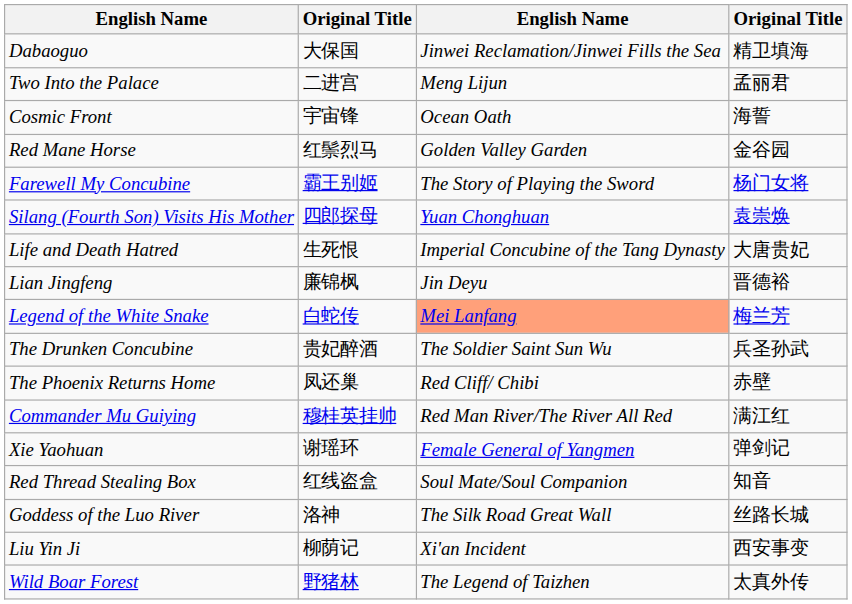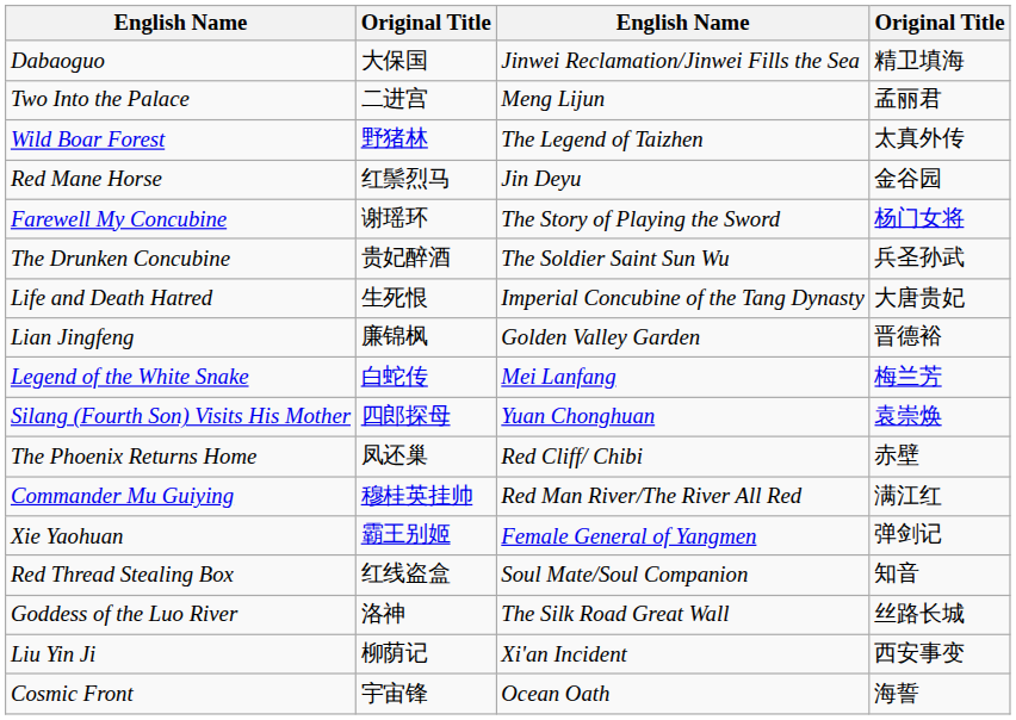 <table class="wikitable">
 <tr>
 <th>English Name</th>
 <th>Original Title</th>
 <th>English Name</th>
 <th>Original Title</th>
 </tr>
 <tr>
 <td><em>Dabaoguo</em></td>
 <td>大保国</td>
 <td><em>Jinwei Reclamation/Jinwei Fills the Sea</em></td>
 <td>精卫填海</td>
 </tr>
 <tr>
 <td><em>Two Into the Palace</em></td>
 <td>二进宫</td>
 <td><em>Meng Lijun</em></td>
 <td>孟丽君</td>
 </tr>
 <tr>
-<td><em>Cosmic Front</em></td>
-<td>宇宙锋</td>
-<td><em>Ocean Oath</em></td>
-<td>海誓</td>
+<td><em><a href='#'>Wild Boar Forest</a></em></td>
+<td><a href='#'>野猪林</a></td>
+<td><em>The Legend of Taizhen</em></td>
+<td>太真外传</td>
 </tr>
 <tr>
 <td><em>Red Mane Horse</em></td>
 <td>红鬃烈马</td>
-<td><em>Golden Valley Garden</em></td>
+<td><em>Jin Deyu</em></td>
 <td>金谷园</td>
 </tr>
 <tr>
 <td><em><a href='#'>Farewell My Concubine</a></em></td>
-<td><a href='#'>霸王别姬</a></td>
+<td>谢瑶环</td>
 <td><em>The Story of Playing the Sword</em></td>
 <td><a href='#'>杨门女将</a></td>
 </tr>
 <tr>
-<td><em><a href='#'>Silang (Fourth Son) Visits His Mother</a></em></td>
-<td><a href='#'>四郎探母</a></td>
-<td><em><a href='#'>Yuan Chonghuan</a></em></td>
-<td><a href='#'>袁崇焕</a></td>
+<td><em>The Drunken Concubine</em></td>
+<td>贵妃醉酒</td>
+<td><em>The Soldier Saint Sun Wu</em></td>
+<td>兵圣孙武</td>
 </tr>
 <tr>
 <td><em>Life and Death Hatred</em></td>
 <td>生死恨</td>
 <td><em>Imperial Concubine of the Tang Dynasty</em></td>
 <td>大唐贵妃</td>
 </tr>
 <tr>
 <td><em>Lian Jingfeng</em></td>
 <td>廉锦枫</td>
-<td><em>Jin Deyu</em></td>
+<td><em>Golden Valley Garden</em></td>
 <td>晋德裕</td>
 </tr>
 <tr>
 <td><em><a href='#'>Legend of the White Snake</a></em></td>
 <td><a href='#'>白蛇传</a></td>
-<td style="background: lightsalmon;"><em><a href='#'>Mei Lanfang</a></em></td>
+<td><em><a href='#'>Mei Lanfang</a></em></td>
 <td><a href='#'>梅兰芳</a></td>
 </tr>
 <tr>
-<td><em>The Drunken Concubine</em></td>
-<td>贵妃醉酒</td>
-<td><em>The Soldier Saint Sun Wu</em></td>
-<td>兵圣孙武</td>
+<td><em><a href='#'>Silang (Fourth Son) Visits His Mother</a></em></td>
+<td><a href='#'>四郎探母</a></td>
+<td><em><a href='#'>Yuan Chonghuan</a></em></td>
+<td><a href='#'>袁崇焕</a></td>
 </tr>
 <tr>
 <td><em>The Phoenix Returns Home</em></td>
 <td>凤还巢</td>
 <td><em>Red Cliff/ Chibi</em></td>
 <td>赤壁</td>
 </tr>
 <tr>
 <td><em><a href='#'>Commander Mu Guiying</a></em></td>
 <td><a href='#'>穆桂英挂帅</a></td>
 <td><em>Red Man River/The River All Red</em></td>
 <td>满江红</td>
 </tr>
 <tr>
 <td><em>Xie Yaohuan</em></td>
-<td>谢瑶环</td>
+<td><a href='#'>霸王别姬</a></td>
 <td><em><a href='#'>Female General of Yangmen</a></em></td>
 <td>弹剑记</td>
 </tr>
 <tr>
 <td><em>Red Thread Stealing Box</em></td>
 <td>红线盗盒</td>
 <td><em>Soul Mate/Soul Companion</em></td>
 <td>知音</td>
 </tr>
 <tr>
 <td><em>Goddess of the Luo River</em></td>
 <td>洛神</td>
 <td><em>The Silk Road Great Wall</em></td>
 <td>丝路长城</td>
 </tr>
 <tr>
 <td><em>Liu Yin Ji</em></td>
 <td>柳荫记</td>
 <td><em>Xi'an Incident</em></td>
 <td>西安事变</td>
 </tr>
 <tr>
-<td><em><a href='#'>Wild Boar Forest</a></em></td>
-<td><a href='#'>野猪林</a></td>
-<td><em>The Legend of Taizhen</em></td>
-<td>太真外传</td>
+<td><em>Cosmic Front</em></td>
+<td>宇宙锋</td>
+<td><em>Ocean Oath</em></td>
+<td>海誓</td>
 </tr>
 </table>
